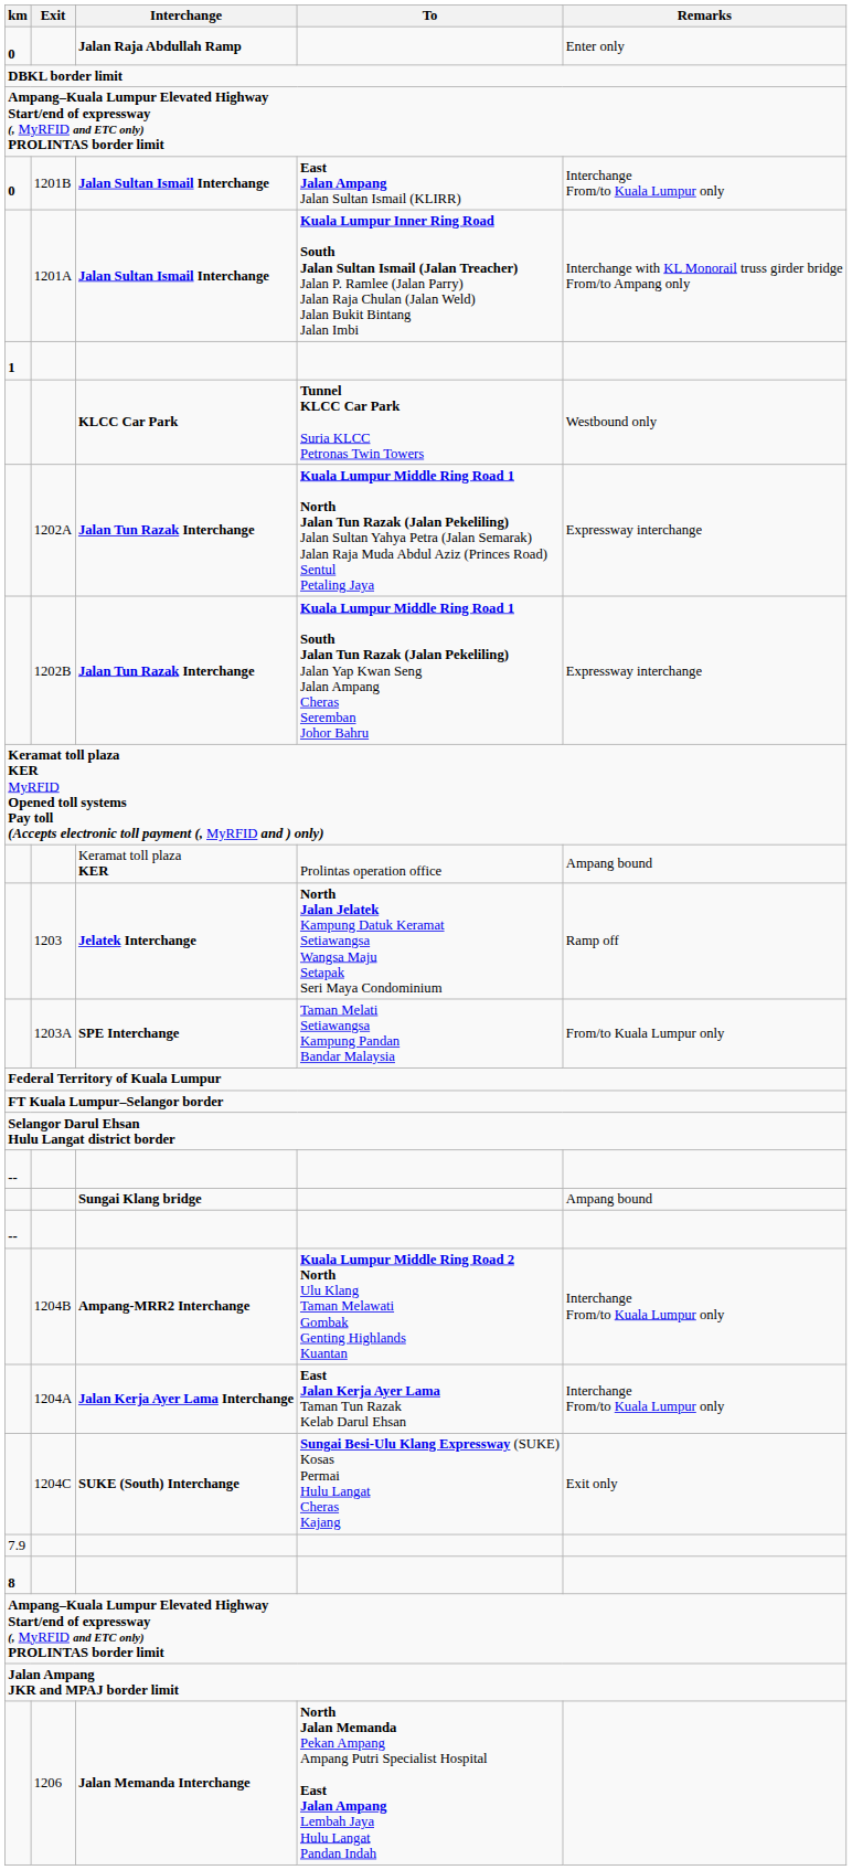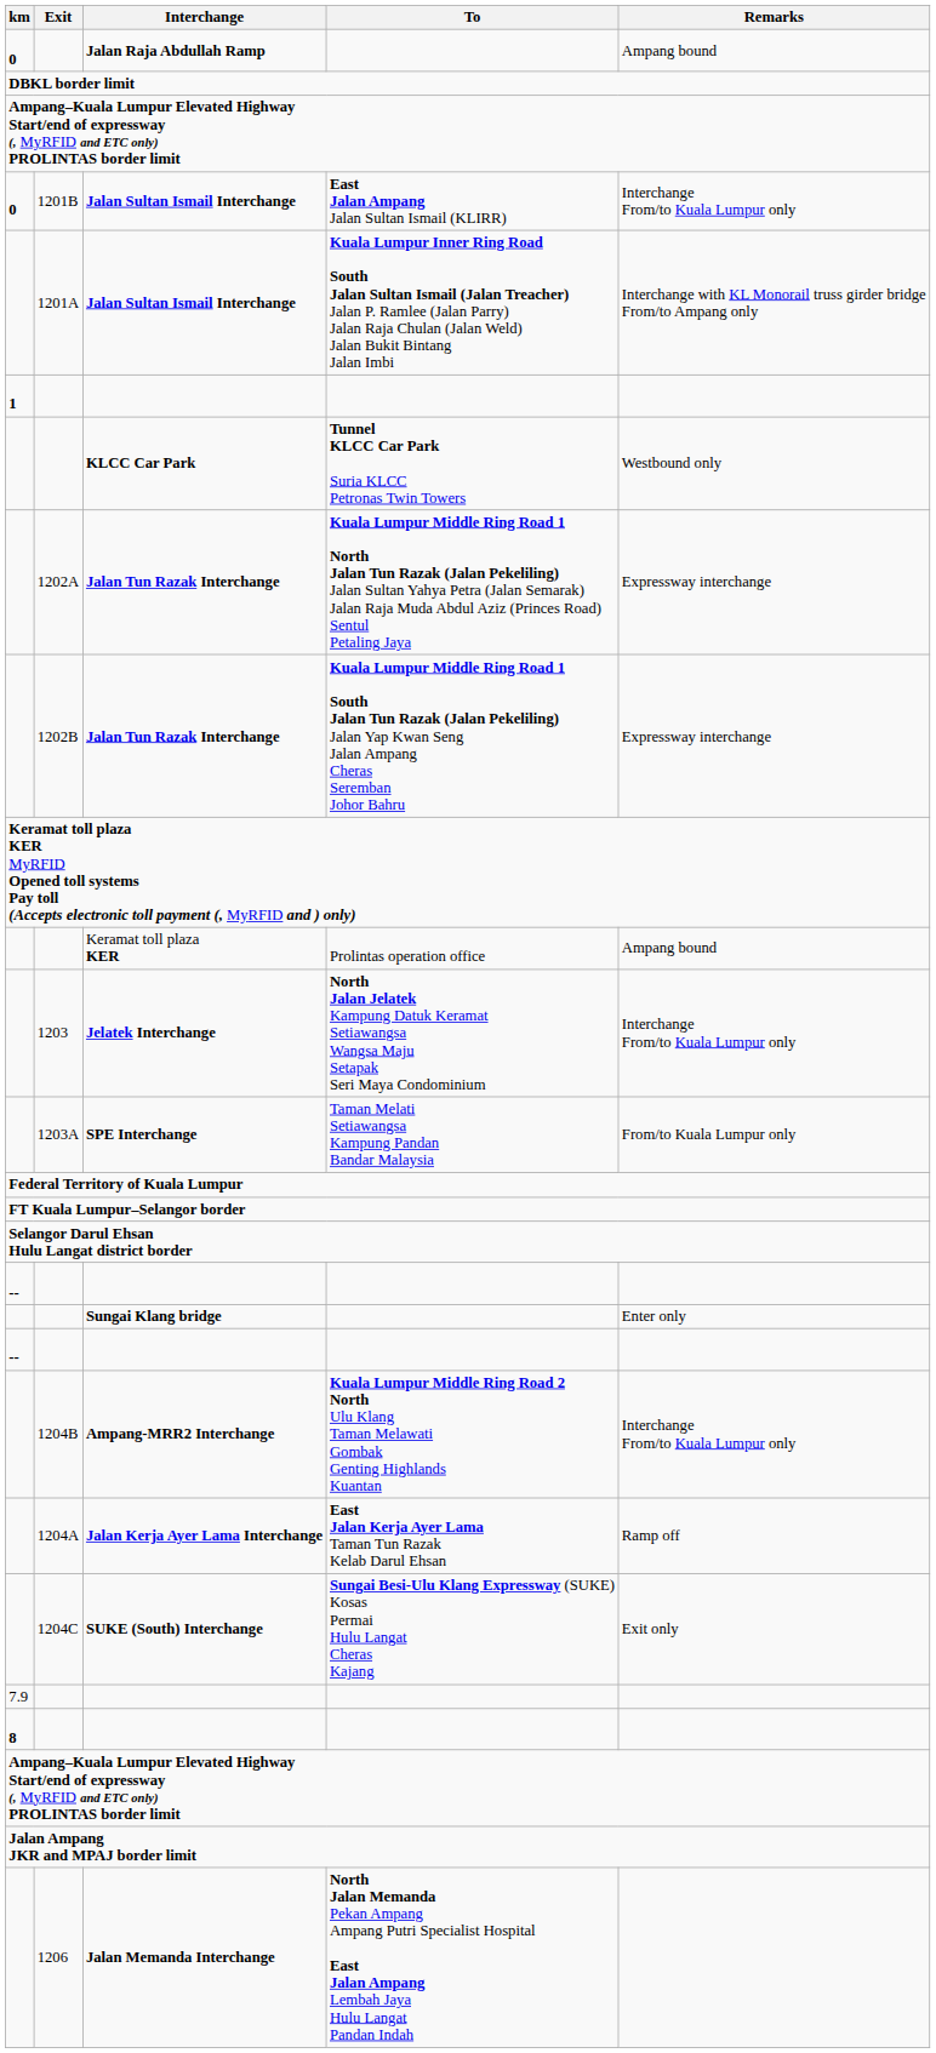 <table class=wikitable>
 <tr>
 <th>km</th>
 <th>Exit</th>
 <th>Interchange</th>
 <th>To</th>
 <th>Remarks</th>
 </tr>
 <tr>
 <td><br><strong>0</strong></td>
 <td></td>
 <td><strong>Jalan Raja Abdullah Ramp</strong></td>
 <td></td>
-<td>Enter only</td>
+<td>Ampang bound</td>
 </tr>
 <tr>
 <td style="width:600px" colspan="6" style="text-align:center; background:blue;"><strong><span>DBKL border limit</span></strong></td>
 </tr>
 <tr>
 <td style="width:600px" colspan="6" style="text-align:center; background:green;"><strong><span> Ampang–Kuala Lumpur Elevated Highway<br>Start/end of expressway<br><small><em>(,</em></small></span></strong> <a href='#'><span>My</span><span>RFID</span></a><strong><span> <small><em>and  ETC only)</em></small><br>PROLINTAS border limit</span></strong></td>
 </tr>
 <tr>
 <td><br><strong>0</strong></td>
 <td>1201B</td>
 <td><strong><a href='#'>Jalan Sultan Ismail</a> Interchange</strong></td>
 <td><strong>East</strong><br> <strong><a href='#'>Jalan Ampang</a></strong><br>Jalan Sultan Ismail (KLIRR)</td>
 <td>Interchange<br>From/to <a href='#'>Kuala Lumpur</a> only</td>
 </tr>
 <tr>
 <td></td>
 <td>1201A</td>
 <td><strong><a href='#'>Jalan Sultan Ismail</a> Interchange</strong></td>
 <td><strong><a href='#'>Kuala Lumpur Inner Ring Road</a></strong><br><br><strong>South</strong><br><strong>Jalan Sultan Ismail (Jalan Treacher)</strong><br>Jalan P. Ramlee (Jalan Parry)<br>Jalan Raja Chulan (Jalan Weld)<br>Jalan Bukit Bintang<br>Jalan Imbi</td>
 <td>Interchange with <a href='#'>KL Monorail</a> truss girder bridge<br>From/to Ampang only</td>
 </tr>
 <tr>
 <td><br><strong>1</strong></td>
 <td></td>
 <td></td>
 <td></td>
 <td></td>
 </tr>
 <tr>
 <td></td>
 <td></td>
 <td> <strong>KLCC Car Park</strong></td>
 <td><strong>Tunnel</strong><br><strong>KLCC Car Park</strong><br><br><a href='#'>Suria KLCC</a><br><a href='#'>Petronas Twin Towers</a></td>
 <td>Westbound only</td>
 </tr>
 <tr>
 <td></td>
 <td>1202A</td>
 <td><strong><a href='#'>Jalan Tun Razak</a> Interchange</strong></td>
 <td><strong><a href='#'>Kuala Lumpur Middle Ring Road 1</a></strong><br><br><strong>North</strong><br><strong>Jalan Tun Razak (Jalan Pekeliling)</strong><br>Jalan Sultan Yahya Petra (Jalan Semarak)<br>Jalan Raja Muda Abdul Aziz (Princes Road)<br><a href='#'>Sentul</a><br><a href='#'>Petaling Jaya</a></td>
 <td>Expressway interchange</td>
 </tr>
 <tr>
 <td></td>
 <td>1202B</td>
 <td><strong><a href='#'>Jalan Tun Razak</a> Interchange</strong></td>
 <td><strong><a href='#'>Kuala Lumpur Middle Ring Road 1</a></strong><br><br><strong>South</strong><br><strong>Jalan Tun Razak (Jalan Pekeliling)</strong><br>Jalan Yap Kwan Seng<br> Jalan Ampang<br><a href='#'>Cheras</a><br><a href='#'>Seremban</a><br><a href='#'>Johor Bahru</a></td>
 <td>Expressway interchange</td>
 </tr>
 <tr>
 <td style="width:600px" colspan="6" style="text-align:center; background:green;"><strong><span>Keramat toll plaza<br>KER<br></span></strong><a href='#'><span>My</span><span>RFID</span></a> <strong><span>       <br>Opened toll systems<br>Pay toll<br><em>(Accepts electronic toll payment (,</em></span></strong> <a href='#'><span>My</span><span>RFID</span></a> <strong><span><em>and ) only)</em></span></strong></td>
 </tr>
 <tr>
 <td></td>
 <td></td>
 <td> Keramat toll plaza<br><strong>KER</strong></td>
 <td>  <br>Prolintas operation office</td>
 <td>Ampang bound</td>
 </tr>
 <tr>
 <td></td>
 <td>1203</td>
 <td><strong><a href='#'>Jelatek</a> Interchange</strong></td>
 <td><strong>North</strong><br><strong><a href='#'>Jalan Jelatek</a></strong><br><a href='#'>Kampung Datuk Keramat</a><br><a href='#'>Setiawangsa</a><br><a href='#'>Wangsa Maju</a><br><a href='#'>Setapak</a><br>Seri Maya Condominium</td>
-<td>Ramp off</td>
+<td>Interchange<br>From/to <a href='#'>Kuala Lumpur</a> only</td>
 </tr>
 <tr>
 <td></td>
 <td>1203A</td>
 <td><strong>SPE Interchange</strong></td>
 <td> <a href='#'>Taman Melati</a> <br> <a href='#'>Setiawangsa</a> <br> <a href='#'>Kampung Pandan</a> <br><a href='#'>Bandar Malaysia</a></td>
 <td>From/to Kuala Lumpur only</td>
 </tr>
 <tr>
 <td style="width:600px" colspan="6" style="text-align:center; background:green;"><strong><span>Federal Territory of Kuala Lumpur</span></strong></td>
 </tr>
 <tr>
 <td style="width:600px" colspan="6" style="text-align:center; background:yellow;"><strong><span>FT Kuala Lumpur–Selangor border</span></strong></td>
 </tr>
 <tr>
 <td style="width:600px" colspan="6" style="text-align:center; background:green;"><strong><span>Selangor Darul Ehsan<br>Hulu Langat district border</span></strong></td>
 </tr>
 <tr>
 <td><br><strong>--</strong></td>
 <td></td>
 <td></td>
 <td></td>
 <td></td>
 </tr>
 <tr>
 <td></td>
 <td></td>
 <td><strong>Sungai Klang bridge</strong></td>
 <td></td>
-<td>Ampang bound</td>
+<td>Enter only</td>
 </tr>
 <tr>
 <td><br><strong>--</strong></td>
 <td></td>
 <td></td>
 <td></td>
 <td></td>
 </tr>
 <tr>
 <td></td>
 <td>1204B</td>
 <td><strong>Ampang-MRR2 Interchange</strong></td>
 <td> <strong><a href='#'>Kuala Lumpur Middle Ring Road 2</a></strong><br><strong>North</strong><br><a href='#'>Ulu Klang</a><br><a href='#'>Taman Melawati</a><br><a href='#'>Gombak</a><br> <a href='#'>Genting Highlands</a><br> <a href='#'>Kuantan</a></td>
 <td>Interchange<br>From/to <a href='#'>Kuala Lumpur</a> only</td>
 </tr>
 <tr>
 <td></td>
 <td>1204A</td>
 <td><strong><a href='#'>Jalan Kerja Ayer Lama</a> Interchange</strong></td>
 <td><strong>East</strong><br> <strong><a href='#'>Jalan Kerja Ayer Lama</a></strong><br>Taman Tun Razak<br>Kelab Darul Ehsan</td>
-<td>Interchange<br>From/to <a href='#'>Kuala Lumpur</a> only</td>
+<td>Ramp off</td>
 </tr>
 <tr>
 <td></td>
 <td>1204C</td>
 <td><strong>SUKE (South) Interchange</strong></td>
 <td> <strong><a href='#'>Sungai Besi-Ulu Klang Expressway</a></strong> (SUKE)<br>Kosas<br>Permai<br> <a href='#'>Hulu Langat</a><br><a href='#'>Cheras</a><br> <a href='#'>Kajang</a></td>
 <td>Exit only</td>
 </tr>
 <tr>
 <td>7.9</td>
 <td></td>
 <td></td>
 <td></td>
 <td></td>
 </tr>
 <tr>
 <td><br><strong>8</strong></td>
 <td></td>
 <td></td>
 <td></td>
 <td></td>
 </tr>
 <tr>
 <td style="width:600px" colspan="6" style="text-align:center; background:green;"><strong><span> Ampang–Kuala Lumpur Elevated Highway<br>Start/end of expressway<br><small><em>(,</em></small></span></strong> <a href='#'><span>My</span><span>RFID</span></a><strong><span> <small><em>and  ETC only)</em></small><br>PROLINTAS border limit</span></strong></td>
 </tr>
 <tr>
 <td style="width:600px" colspan="6" style="text-align:center; background:blue;"><strong><span> Jalan Ampang<br>JKR and MPAJ border limit</span></strong></td>
 </tr>
 <tr>
 <td></td>
 <td>1206</td>
 <td><strong>Jalan Memanda Interchange</strong></td>
 <td><strong>North</strong><br><strong>Jalan Memanda</strong><br><a href='#'>Pekan Ampang</a><br>Ampang Putri Specialist Hospital <br><br><strong>East</strong><br> <strong><a href='#'>Jalan Ampang</a></strong><br><a href='#'>Lembah Jaya</a><br> <a href='#'>Hulu Langat</a><br><a href='#'>Pandan Indah</a></td>
 <td></td>
 </tr>
 </table>
